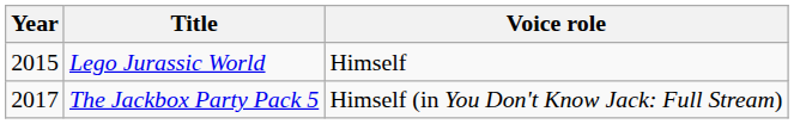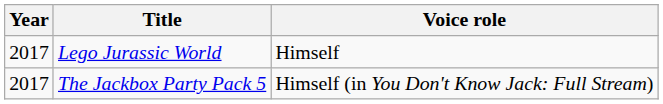 <table class="wikitable">
 <tr>
 <th scope="col">Year</th>
 <th scope="col">Title</th>
 <th scope="col">Voice role</th>
 </tr>
 <tr>
-<td>2015</td>
+<td>2017</td>
 <td><em><a href='#'>Lego Jurassic World</a></em></td>
 <td>Himself</td>
 </tr>
 <tr>
 <td>2017</td>
 <td><em><a href='#'>The Jackbox Party Pack 5</a></em></td>
 <td>Himself (in <em>You Don't Know Jack: Full Stream</em>)</td>
 </tr>
 </table>
